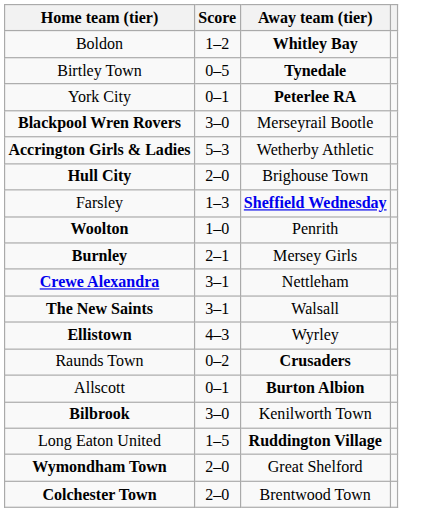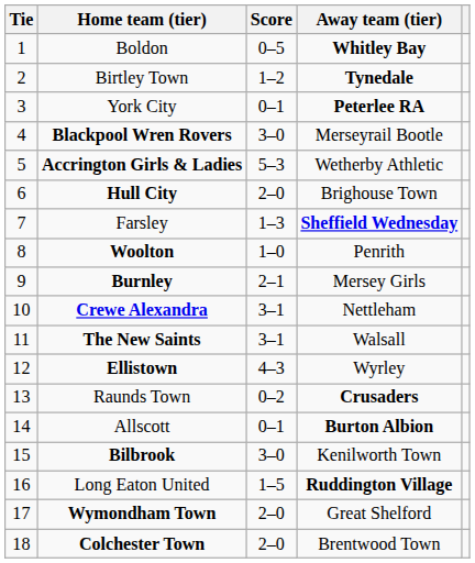 <table class="wikitable" style="text-align:center; font-size:85%">
 <tr>
+<th>Tie</th>
 <th>Home team (tier)</th>
 <th>Score</th>
 <th>Away team (tier)</th>
 <th></th>
 </tr>
 <tr>
+<td style="text-align:center;">1</td>
 <td>Boldon</td>
-<td style="text-align:center;">1–2</td>
+<td style="text-align:center;">0–5</td>
 <td><strong>Whitley Bay</strong></td>
 <td></td>
 </tr>
 <tr>
+<td style="text-align:center;">2</td>
 <td>Birtley Town</td>
-<td style="text-align:center;">0–5</td>
+<td style="text-align:center;">1–2</td>
 <td><strong>Tynedale</strong></td>
 <td></td>
 </tr>
 <tr>
+<td style="text-align:center;">3</td>
 <td>York City</td>
 <td style="text-align:center;">0–1</td>
 <td><strong>Peterlee RA</strong></td>
 <td></td>
 </tr>
 <tr>
+<td style="text-align:center;">4</td>
 <td><strong>Blackpool Wren Rovers</strong></td>
 <td style="text-align:center;">3–0</td>
 <td>Merseyrail Bootle</td>
 <td></td>
 </tr>
 <tr>
+<td style="text-align:center;">5</td>
 <td><strong>Accrington Girls & Ladies</strong></td>
 <td style="text-align:center;">5–3</td>
 <td>Wetherby Athletic</td>
 <td></td>
 </tr>
 <tr>
+<td style="text-align:center;">6</td>
 <td><strong>Hull City</strong></td>
 <td style="text-align:center;">2–0</td>
 <td>Brighouse Town</td>
 <td></td>
 </tr>
 <tr>
+<td style="text-align:center;">7</td>
 <td>Farsley</td>
 <td style="text-align:center;">1–3</td>
 <td><strong><a href='#'>Sheffield Wednesday</a></strong></td>
 <td></td>
 </tr>
 <tr>
+<td style="text-align:center;">8</td>
 <td><strong>Woolton</strong></td>
 <td style="text-align:center;">1–0</td>
 <td>Penrith</td>
 <td></td>
 </tr>
 <tr>
+<td style="text-align:center;">9</td>
 <td><strong>Burnley</strong></td>
 <td style="text-align:center;">2–1</td>
 <td>Mersey Girls</td>
 <td></td>
 </tr>
 <tr>
+<td style="text-align:center;">10</td>
 <td><strong><a href='#'>Crewe Alexandra</a></strong></td>
 <td style="text-align:center;">3–1</td>
 <td>Nettleham</td>
 <td></td>
 </tr>
 <tr>
+<td style="text-align:center;">11</td>
 <td><strong>The New Saints</strong></td>
 <td style="text-align:center;">3–1</td>
 <td>Walsall</td>
 <td></td>
 </tr>
 <tr>
+<td style="text-align:center;">12</td>
 <td><strong>Ellistown</strong></td>
 <td style="text-align:center;">4–3 </td>
 <td>Wyrley</td>
 <td></td>
 </tr>
 <tr>
+<td style="text-align:center;">13</td>
 <td>Raunds Town</td>
 <td style="text-align:center;">0–2</td>
 <td><strong>Crusaders</strong></td>
 <td></td>
 </tr>
 <tr>
+<td style="text-align:center;">14</td>
 <td>Allscott</td>
 <td style="text-align:center;">0–1</td>
 <td><strong>Burton Albion</strong></td>
 <td></td>
 </tr>
 <tr>
+<td style="text-align:center;">15</td>
 <td><strong>Bilbrook</strong></td>
 <td style="text-align:center;">3–0</td>
 <td>Kenilworth Town</td>
 <td></td>
 </tr>
 <tr>
+<td style="text-align:center;">16</td>
 <td>Long Eaton United</td>
 <td style="text-align:center;">1–5</td>
 <td><strong>Ruddington Village</strong></td>
 <td></td>
 </tr>
 <tr>
+<td style="text-align:center;">17</td>
 <td><strong>Wymondham Town</strong></td>
 <td style="text-align:center;">2–0</td>
 <td>Great Shelford</td>
 <td></td>
 </tr>
 <tr>
+<td style="text-align:center;">18</td>
 <td><strong>Colchester Town</strong></td>
 <td style="text-align:center;">2–0</td>
 <td>Brentwood Town</td>
 <td></td>
 </tr>
 </table>
